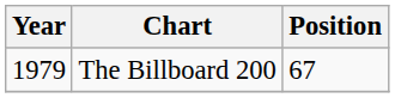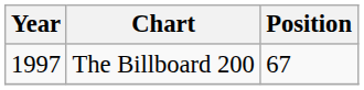 <table class="wikitable sortable plainrowheaders" style="text-align:center">
 <tr>
 <th align="left">Year</th>
 <th align="left">Chart</th>
 <th align="left">Position</th>
 </tr>
 <tr>
-<td align="left">1979</td>
+<td align="left">1997</td>
 <td align="left">The Billboard 200</td>
 <td align="left">67</td>
 </tr>
 <tr>
 </tr>
 </table>
